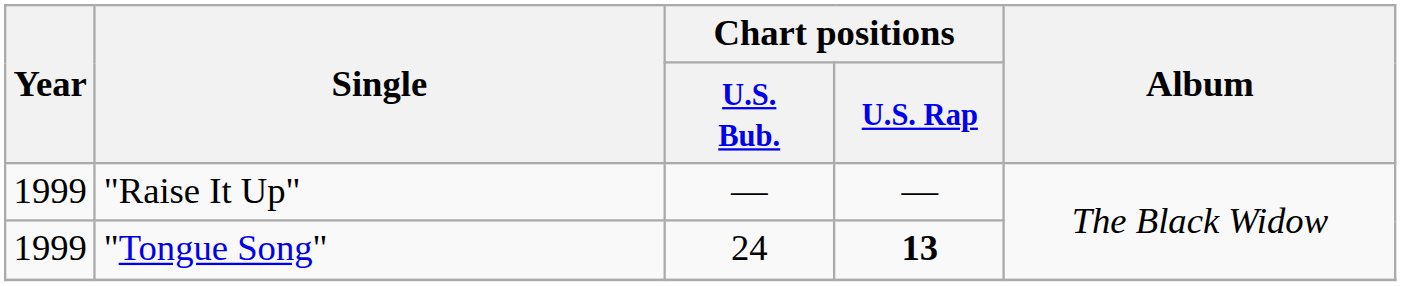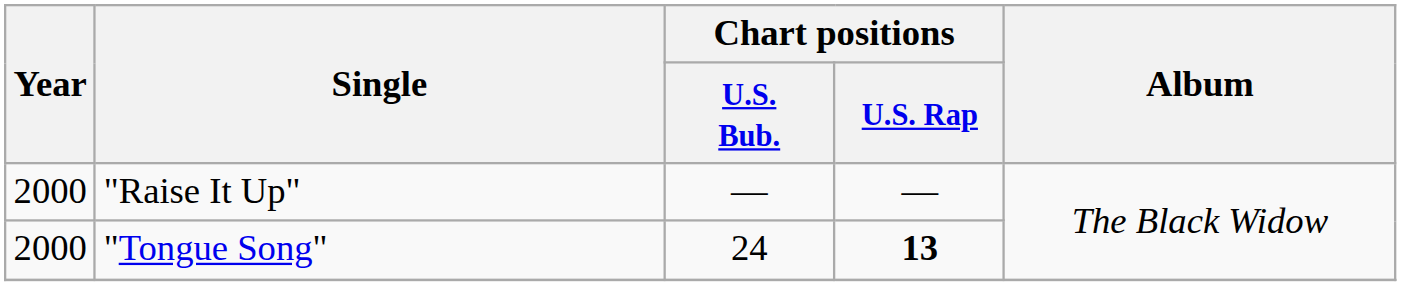 <table class="wikitable">
 <tr>
 <th style="width:28px;" rowspan="2">Year</th>
 <th style="width:300px;" rowspan="2">Single</th>
 <th colspan="2">Chart positions</th>
 <th style="width:200px;" rowspan="2">Album</th>
 </tr>
 <tr>
 <th style="width:80px;"><small><a href='#'>U.S.<br>Bub.</a></small></th>
 <th style="width:80px;"><small><a href='#'>U.S. Rap</a></small></th>
 </tr>
 <tr>
-<td style="text-align:center;" rowspan="1">1999</td>
+<td style="text-align:center;" rowspan="1">2000</td>
 <td>"Raise It Up"</td>
 <td style="text-align:center;">—</td>
 <td style="text-align:center;">—</td>
 <td style="text-align:center;" rowspan="2"><em>The Black Widow</em></td>
 </tr>
 <tr>
-<td style="text-align:center;" rowspan="1">1999</td>
+<td style="text-align:center;" rowspan="1">2000</td>
 <td>"<a href='#'>Tongue Song</a>"</td>
 <td style="text-align:center;">24</td>
 <td style="text-align:center;"><strong>13</strong></td>
 </tr>
 <tr>
 </tr>
 </table>
